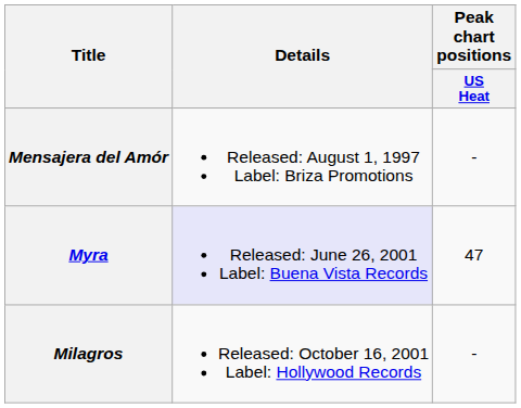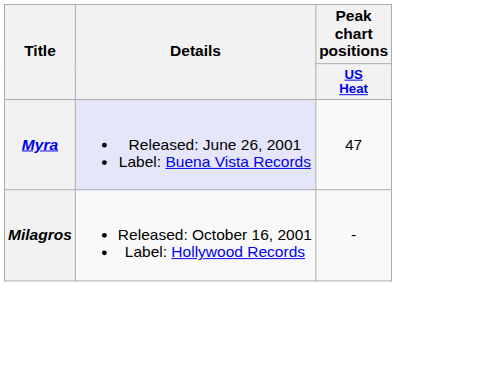 <table class="wikitable plainrowheaders" style="text-align:center;">
 <tr>
 <th rowspan="2">Title</th>
 <th rowspan="2">Details</th>
 <th colspan="1">Peak chart positions</th>
 </tr>
 <tr>
 <th scope="col" style="width:3em; font-size:85%"><a href='#'>US<br>Heat</a><br></th>
-</tr>
-<tr>
-<th scope="row"><em>Mensajera del Amór</em></th>
-<td><br><ul><li>Released: August 1, 1997</li><li>Label: Briza Promotions</li></ul></td>
-<td>-</td>
 </tr>
 <tr>
 <th scope="row"><em><a href='#'>Myra</a></em></th>
 <td style="background: lavender;"><br><ul><li>Released: June 26, 2001</li><li>Label: <a href='#'>Buena Vista Records</a></li></ul></td>
 <td>47</td>
 </tr>
 <tr>
 <th scope="row"><em>Milagros</em></th>
 <td><br><ul><li>Released: October 16, 2001</li><li>Label: <a href='#'>Hollywood Records</a></li></ul></td>
 <td>-</td>
 </tr>
 </table>
